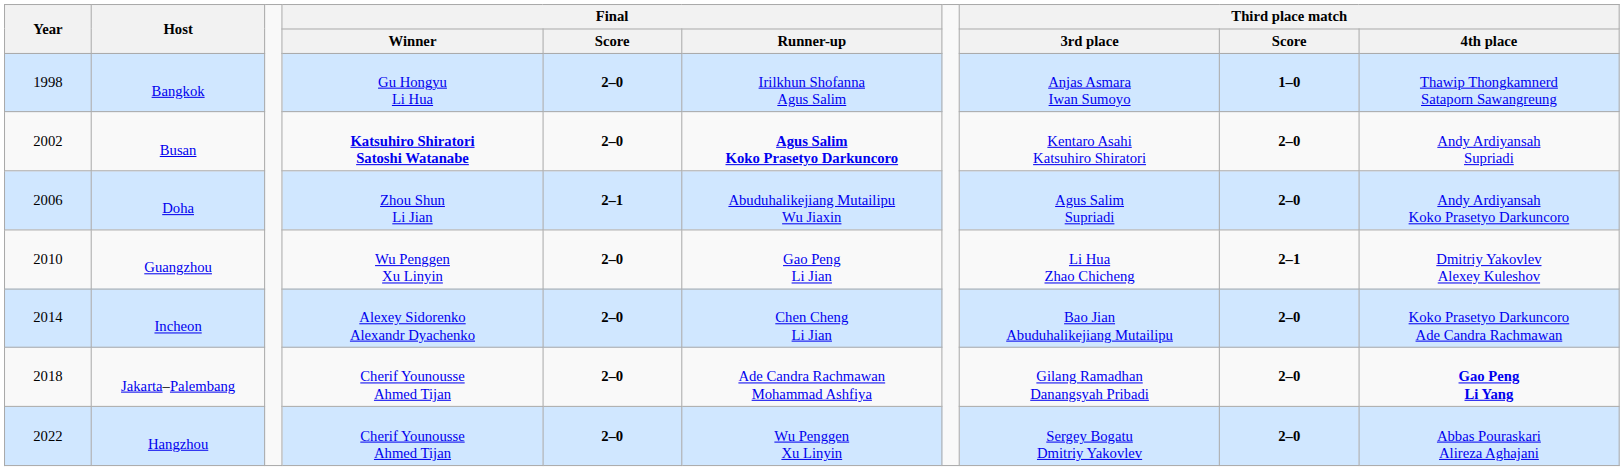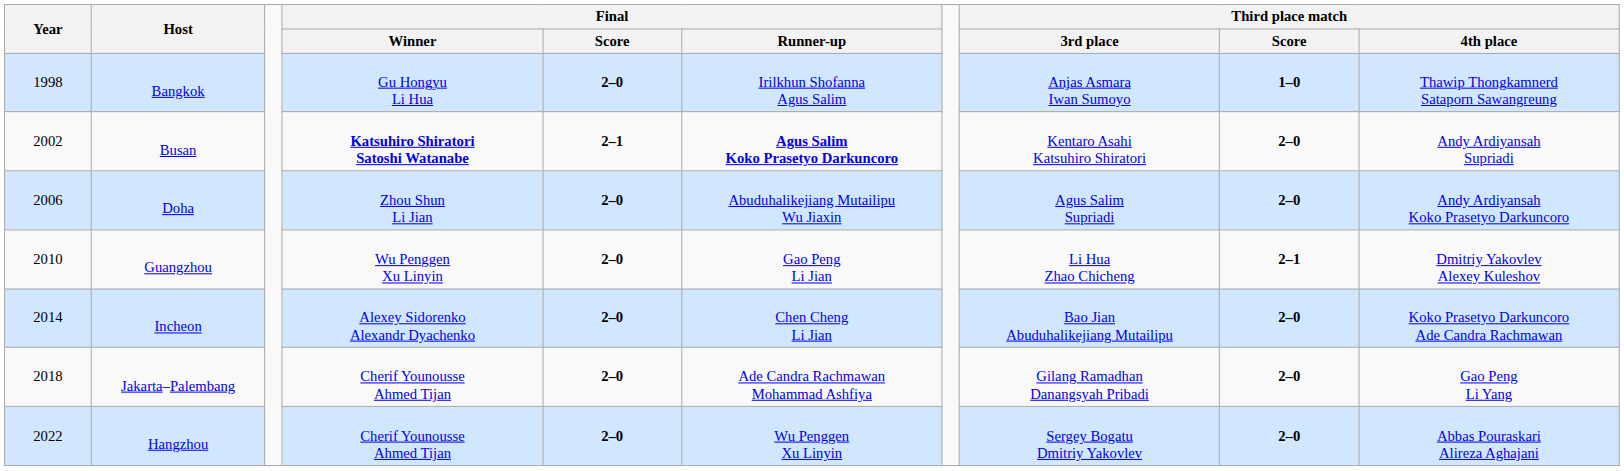 <table class="wikitable" style="font-size:90%; width: 100%; text-align: center;">
 <tr>
 <th rowspan=2 width=5%>Year</th>
 <th rowspan=2 width=10%>Host</th>
 <td width=1% rowspan=9></td>
 <th colspan=3>Final</th>
 <td width=1% rowspan=9></td>
 <th colspan=3>Third place match</th>
 </tr>
 <tr>
 <th width=15%>Winner</th>
 <th width=8%>Score</th>
 <th width=15%>Runner-up</th>
 <th width=15%>3rd place</th>
 <th width=8%>Score</th>
 <th width=15%>4th place</th>
 </tr>
 <tr bgcolor=#D0E7FF>
 <td>1998<br></td>
 <td><br><a href='#'>Bangkok</a></td>
 <td><br><a href='#'>Gu Hongyu</a><br><a href='#'>Li Hua</a></td>
 <td><strong>2–0</strong></td>
 <td><br><a href='#'>Irilkhun Shofanna</a><br><a href='#'>Agus Salim</a></td>
 <td><br><a href='#'>Anjas Asmara</a><br><a href='#'>Iwan Sumoyo</a></td>
 <td><strong>1–0</strong></td>
 <td><br><a href='#'>Thawip Thongkamnerd</a><br><a href='#'>Sataporn Sawangreung</a></td>
 </tr>
 <tr>
 <td>2002<br></td>
 <td><br><a href='#'>Busan</a></td>
 <td><strong><br><a href='#'>Katsuhiro Shiratori</a><br><a href='#'>Satoshi Watanabe</a></strong></td>
-<td><strong>2–0</strong></td>
+<td><strong>2–1</strong></td>
 <td><strong><br><a href='#'>Agus Salim</a><br><a href='#'>Koko Prasetyo Darkuncoro</a></strong></td>
 <td><br><a href='#'>Kentaro Asahi</a><br><a href='#'>Katsuhiro Shiratori</a></td>
 <td><strong>2–0</strong></td>
 <td><br><a href='#'>Andy Ardiyansah</a><br><a href='#'>Supriadi</a></td>
 </tr>
 <tr bgcolor=#D0E7FF>
 <td>2006<br></td>
 <td><br><a href='#'>Doha</a></td>
 <td><br><a href='#'>Zhou Shun</a><br><a href='#'>Li Jian</a></td>
-<td><strong>2–1</strong></td>
+<td><strong>2–0</strong></td>
 <td><br><a href='#'>Abuduhalikejiang Mutailipu</a><br><a href='#'>Wu Jiaxin</a></td>
 <td><br><a href='#'>Agus Salim</a><br><a href='#'>Supriadi</a></td>
 <td><strong>2–0</strong></td>
 <td><br><a href='#'>Andy Ardiyansah</a><br><a href='#'>Koko Prasetyo Darkuncoro</a></td>
 </tr>
 <tr>
 <td>2010<br></td>
 <td><br><a href='#'>Guangzhou</a></td>
 <td><br><a href='#'>Wu Penggen</a><br><a href='#'>Xu Linyin</a></td>
 <td><strong>2–0</strong></td>
 <td><br><a href='#'>Gao Peng</a><br><a href='#'>Li Jian</a></td>
 <td><br><a href='#'>Li Hua</a><br><a href='#'>Zhao Chicheng</a></td>
 <td><strong>2–1</strong></td>
 <td><br><a href='#'>Dmitriy Yakovlev</a><br><a href='#'>Alexey Kuleshov</a></td>
 </tr>
 <tr bgcolor=#D0E7FF>
 <td>2014<br></td>
 <td><br><a href='#'>Incheon</a></td>
 <td><br><a href='#'>Alexey Sidorenko</a><br><a href='#'>Alexandr Dyachenko</a></td>
 <td><strong>2–0</strong></td>
 <td><br><a href='#'>Chen Cheng</a><br><a href='#'>Li Jian</a></td>
 <td><br><a href='#'>Bao Jian</a><br><a href='#'>Abuduhalikejiang Mutailipu</a></td>
 <td><strong>2–0</strong></td>
 <td><br><a href='#'>Koko Prasetyo Darkuncoro</a><br><a href='#'>Ade Candra Rachmawan</a></td>
 </tr>
 <tr>
 <td>2018<br></td>
 <td><br><a href='#'>Jakarta</a>–<a href='#'>Palembang</a></td>
 <td><br><a href='#'>Cherif Younousse</a><br><a href='#'>Ahmed Tijan</a></td>
 <td><strong>2–0</strong></td>
 <td><br><a href='#'>Ade Candra Rachmawan</a><br><a href='#'>Mohammad Ashfiya</a></td>
 <td><br><a href='#'>Gilang Ramadhan</a><br><a href='#'>Danangsyah Pribadi</a></td>
 <td><strong>2–0</strong></td>
-<td><strong><br><a href='#'>Gao Peng</a><br><a href='#'>Li Yang</a></strong></td>
+<td><br><a href='#'>Gao Peng</a><br><a href='#'>Li Yang</a></td>
 </tr>
 <tr bgcolor=#D0E7FF>
 <td>2022<br></td>
 <td><br><a href='#'>Hangzhou</a></td>
 <td><br><a href='#'>Cherif Younousse</a><br><a href='#'>Ahmed Tijan</a></td>
 <td><strong>2–0</strong></td>
 <td><br><a href='#'>Wu Penggen</a><br><a href='#'>Xu Linyin</a></td>
 <td><br><a href='#'>Sergey Bogatu</a><br><a href='#'>Dmitriy Yakovlev</a></td>
 <td><strong>2–0</strong></td>
 <td><br><a href='#'>Abbas Pouraskari</a><br><a href='#'>Alireza Aghajani</a></td>
 </tr>
 </table>
